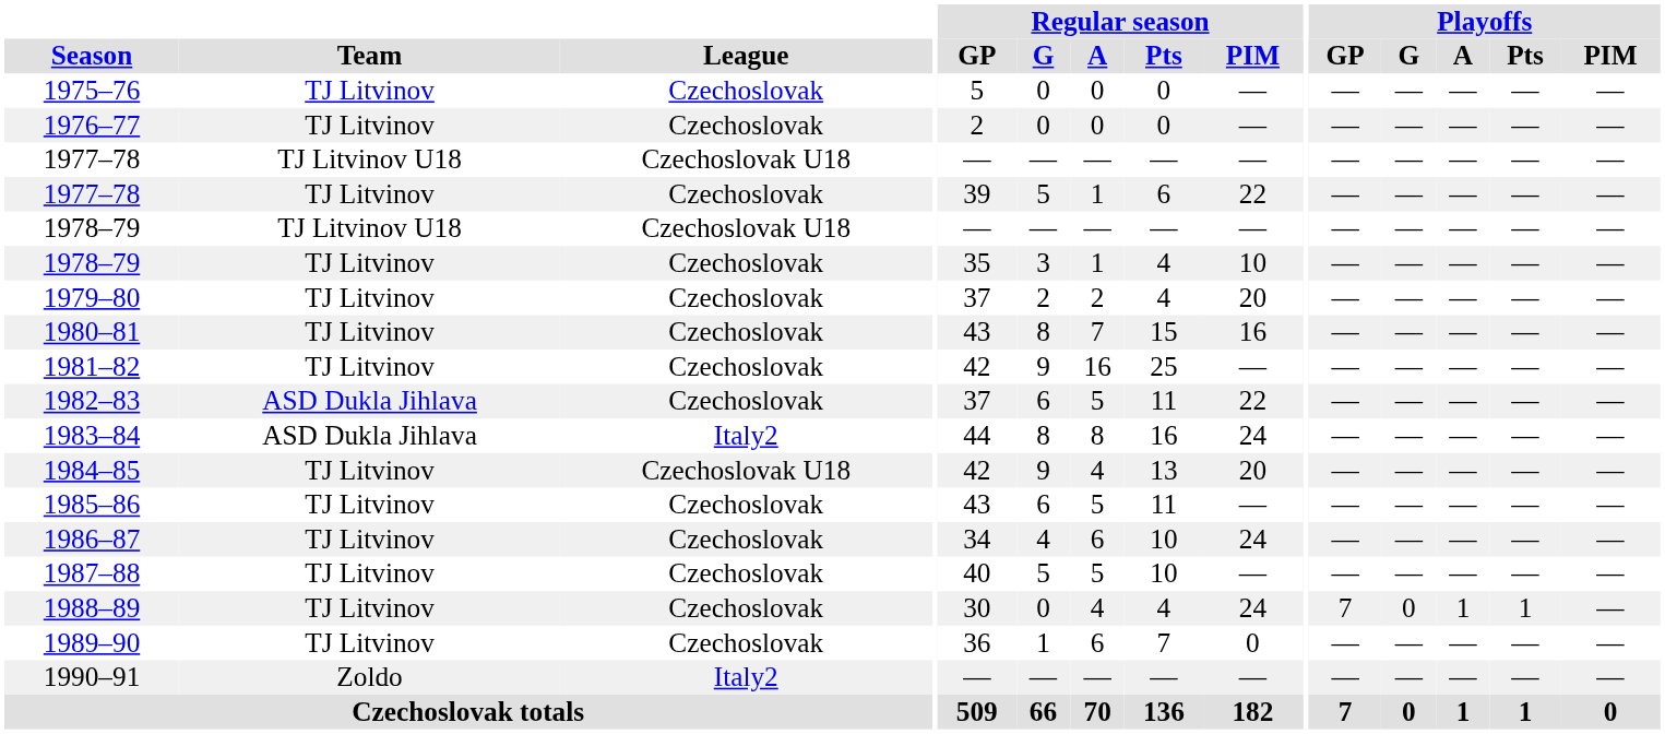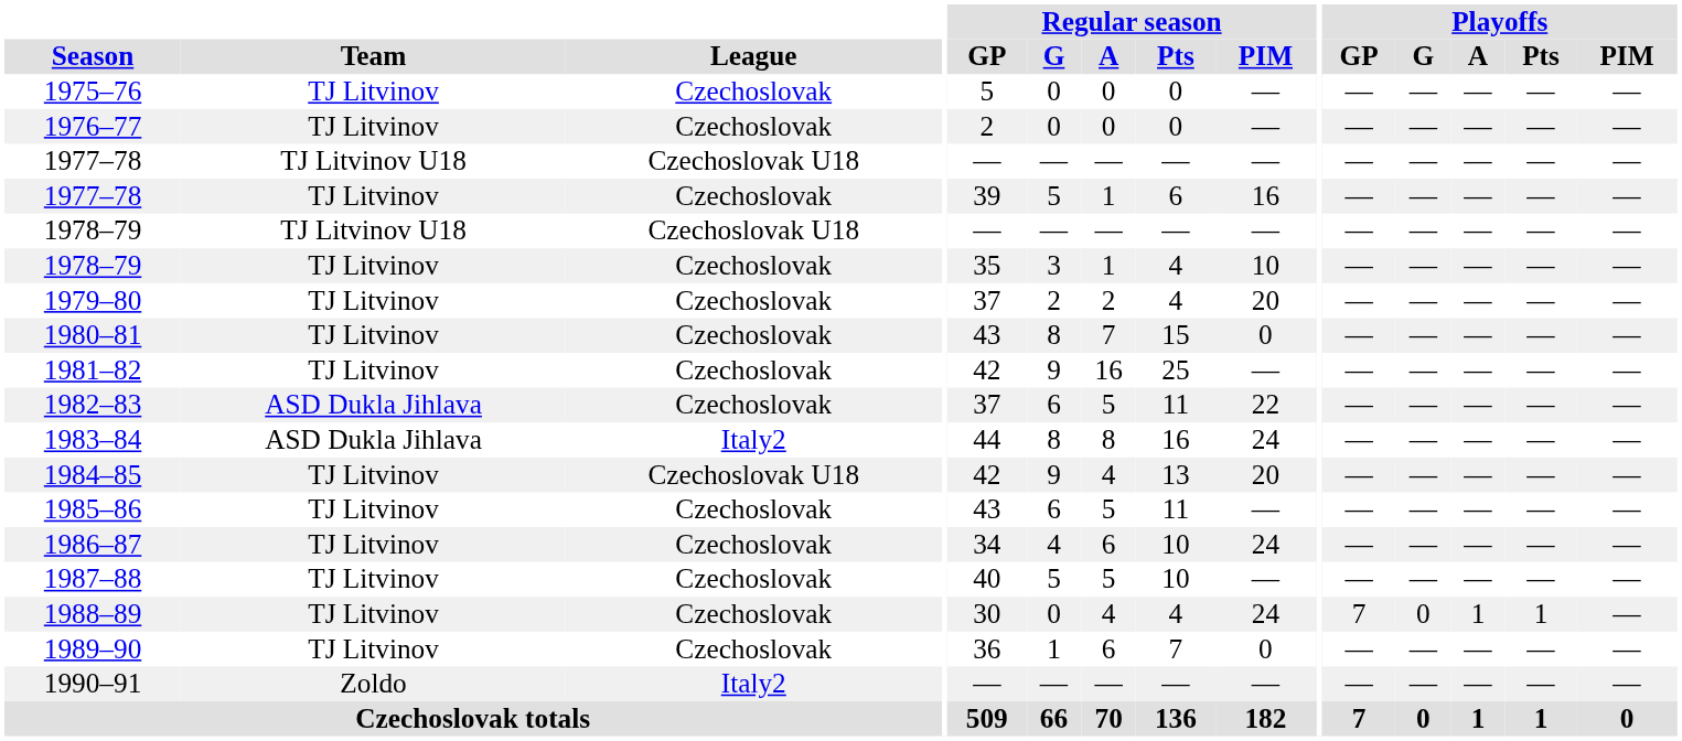 <table border="0" cellpadding="1" cellspacing="0" style="text-align:center; width:60em">
 <tr bgcolor="#e0e0e0">
 <th colspan="3" bgcolor="#ffffff"></th>
 <th rowspan="99" bgcolor="#ffffff"></th>
 <th colspan="5"><a href='#'>Regular season</a></th>
 <th rowspan="99" bgcolor="#ffffff"></th>
 <th colspan="5"><a href='#'>Playoffs</a></th>
 </tr>
 <tr bgcolor="#e0e0e0">
 <th><a href='#'>Season</a></th>
 <th>Team</th>
 <th>League</th>
 <th>GP</th>
 <th><a href='#'>G</a></th>
 <th><a href='#'>A</a></th>
 <th><a href='#'>Pts</a></th>
 <th><a href='#'>PIM</a></th>
 <th>GP</th>
 <th>G</th>
 <th>A</th>
 <th>Pts</th>
 <th>PIM</th>
 </tr>
 <tr>
 <td><a href='#'>1975–76</a></td>
 <td><a href='#'>TJ Litvinov</a></td>
 <td><a href='#'>Czechoslovak</a></td>
 <td>5</td>
 <td>0</td>
 <td>0</td>
 <td>0</td>
 <td>—</td>
 <td>—</td>
 <td>—</td>
 <td>—</td>
 <td>—</td>
 <td>—</td>
 </tr>
 <tr bgcolor="#f0f0f0">
 <td><a href='#'>1976–77</a></td>
 <td>TJ Litvinov</td>
 <td>Czechoslovak</td>
 <td>2</td>
 <td>0</td>
 <td>0</td>
 <td>0</td>
 <td>—</td>
 <td>—</td>
 <td>—</td>
 <td>—</td>
 <td>—</td>
 <td>—</td>
 </tr>
 <tr>
 <td>1977–78</td>
 <td>TJ Litvinov U18</td>
 <td>Czechoslovak U18</td>
 <td>—</td>
 <td>—</td>
 <td>—</td>
 <td>—</td>
 <td>—</td>
 <td>—</td>
 <td>—</td>
 <td>—</td>
 <td>—</td>
 <td>—</td>
 </tr>
 <tr bgcolor="#f0f0f0">
 <td><a href='#'>1977–78</a></td>
 <td>TJ Litvinov</td>
 <td>Czechoslovak</td>
 <td>39</td>
 <td>5</td>
 <td>1</td>
 <td>6</td>
-<td>22</td>
+<td>16</td>
 <td>—</td>
 <td>—</td>
 <td>—</td>
 <td>—</td>
 <td>—</td>
 </tr>
 <tr>
 <td>1978–79</td>
 <td>TJ Litvinov U18</td>
 <td>Czechoslovak U18</td>
 <td>—</td>
 <td>—</td>
 <td>—</td>
 <td>—</td>
 <td>—</td>
 <td>—</td>
 <td>—</td>
 <td>—</td>
 <td>—</td>
 <td>—</td>
 </tr>
 <tr bgcolor="#f0f0f0">
 <td><a href='#'>1978–79</a></td>
 <td>TJ Litvinov</td>
 <td>Czechoslovak</td>
 <td>35</td>
 <td>3</td>
 <td>1</td>
 <td>4</td>
 <td>10</td>
 <td>—</td>
 <td>—</td>
 <td>—</td>
 <td>—</td>
 <td>—</td>
 </tr>
 <tr>
 <td><a href='#'>1979–80</a></td>
 <td>TJ Litvinov</td>
 <td>Czechoslovak</td>
 <td>37</td>
 <td>2</td>
 <td>2</td>
 <td>4</td>
 <td>20</td>
 <td>—</td>
 <td>—</td>
 <td>—</td>
 <td>—</td>
 <td>—</td>
 </tr>
 <tr bgcolor="#f0f0f0">
 <td><a href='#'>1980–81</a></td>
 <td>TJ Litvinov</td>
 <td>Czechoslovak</td>
 <td>43</td>
 <td>8</td>
 <td>7</td>
 <td>15</td>
-<td>16</td>
+<td>0</td>
 <td>—</td>
 <td>—</td>
 <td>—</td>
 <td>—</td>
 <td>—</td>
 </tr>
 <tr>
 <td><a href='#'>1981–82</a></td>
 <td>TJ Litvinov</td>
 <td>Czechoslovak</td>
 <td>42</td>
 <td>9</td>
 <td>16</td>
 <td>25</td>
 <td>—</td>
 <td>—</td>
 <td>—</td>
 <td>—</td>
 <td>—</td>
 <td>—</td>
 </tr>
 <tr bgcolor="#f0f0f0">
 <td><a href='#'>1982–83</a></td>
 <td><a href='#'>ASD Dukla Jihlava</a></td>
 <td>Czechoslovak</td>
 <td>37</td>
 <td>6</td>
 <td>5</td>
 <td>11</td>
 <td>22</td>
 <td>—</td>
 <td>—</td>
 <td>—</td>
 <td>—</td>
 <td>—</td>
 </tr>
 <tr>
 <td><a href='#'>1983–84</a></td>
 <td>ASD Dukla Jihlava</td>
 <td><a href='#'>Italy2</a></td>
 <td>44</td>
 <td>8</td>
 <td>8</td>
 <td>16</td>
 <td>24</td>
 <td>—</td>
 <td>—</td>
 <td>—</td>
 <td>—</td>
 <td>—</td>
 </tr>
 <tr bgcolor="#f0f0f0">
 <td><a href='#'>1984–85</a></td>
 <td>TJ Litvinov</td>
 <td>Czechoslovak U18</td>
 <td>42</td>
 <td>9</td>
 <td>4</td>
 <td>13</td>
 <td>20</td>
 <td>—</td>
 <td>—</td>
 <td>—</td>
 <td>—</td>
 <td>—</td>
 </tr>
 <tr>
 <td><a href='#'>1985–86</a></td>
 <td>TJ Litvinov</td>
 <td>Czechoslovak</td>
 <td>43</td>
 <td>6</td>
 <td>5</td>
 <td>11</td>
 <td>—</td>
 <td>—</td>
 <td>—</td>
 <td>—</td>
 <td>—</td>
 <td>—</td>
 </tr>
 <tr bgcolor="#f0f0f0">
 <td><a href='#'>1986–87</a></td>
 <td>TJ Litvinov</td>
 <td>Czechoslovak</td>
 <td>34</td>
 <td>4</td>
 <td>6</td>
 <td>10</td>
 <td>24</td>
 <td>—</td>
 <td>—</td>
 <td>—</td>
 <td>—</td>
 <td>—</td>
 </tr>
 <tr>
 <td><a href='#'>1987–88</a></td>
 <td>TJ Litvinov</td>
 <td>Czechoslovak</td>
 <td>40</td>
 <td>5</td>
 <td>5</td>
 <td>10</td>
 <td>—</td>
 <td>—</td>
 <td>—</td>
 <td>—</td>
 <td>—</td>
 <td>—</td>
 </tr>
 <tr bgcolor="#f0f0f0">
 <td><a href='#'>1988–89</a></td>
 <td>TJ Litvinov</td>
 <td>Czechoslovak</td>
 <td>30</td>
 <td>0</td>
 <td>4</td>
 <td>4</td>
 <td>24</td>
 <td>7</td>
 <td>0</td>
 <td>1</td>
 <td>1</td>
 <td>—</td>
 </tr>
 <tr>
 <td><a href='#'>1989–90</a></td>
 <td>TJ Litvinov</td>
 <td>Czechoslovak</td>
 <td>36</td>
 <td>1</td>
 <td>6</td>
 <td>7</td>
 <td>0</td>
 <td>—</td>
 <td>—</td>
 <td>—</td>
 <td>—</td>
 <td>—</td>
 </tr>
 <tr bgcolor="#f0f0f0">
 <td>1990–91</td>
 <td>Zoldo</td>
 <td><a href='#'>Italy2</a></td>
 <td>—</td>
 <td>—</td>
 <td>—</td>
 <td>—</td>
 <td>—</td>
 <td>—</td>
 <td>—</td>
 <td>—</td>
 <td>—</td>
 <td>—</td>
 </tr>
 <tr>
 </tr>
 <tr ALIGN="center" bgcolor="#e0e0e0">
 <th colspan="3">Czechoslovak totals</th>
 <th ALIGN="center">509</th>
 <th ALIGN="center">66</th>
 <th ALIGN="center">70</th>
 <th ALIGN="center">136</th>
 <th ALIGN="center">182</th>
 <th ALIGN="center">7</th>
 <th ALIGN="center">0</th>
 <th ALIGN="center">1</th>
 <th ALIGN="center">1</th>
 <th ALIGN="center">0</th>
 </tr>
 </table>
